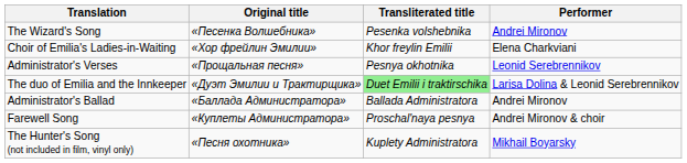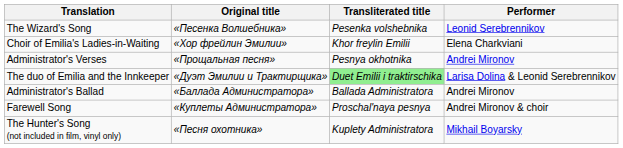 <table class="wikitable">
 <tr>
 <th>Translation</th>
 <th>Original title</th>
 <th>Transliterated title</th>
 <th>Performer</th>
 </tr>
 <tr>
 <td>The Wizard's Song</td>
 <td><em>«Песенка Волшебника»</em></td>
 <td><em>Pesenka volshebnika</em></td>
-<td><a href='#'>Andrei Mironov</a></td>
+<td><a href='#'>Leonid Serebrennikov</a></td>
 </tr>
 <tr>
 <td>Choir of Emilia's Ladies-in-Waiting</td>
 <td><em>«Хор фрейлин Эмилии»</em></td>
 <td><em>Khor freylin Emilii</em></td>
 <td>Elena Charkviani</td>
 </tr>
 <tr>
 <td>Administrator's Verses</td>
 <td><em>«Прощальная песня»</em></td>
 <td><em>Pesnya okhotnika</em></td>
-<td><a href='#'>Leonid Serebrennikov</a></td>
+<td><a href='#'>Andrei Mironov</a></td>
 </tr>
 <tr>
 <td>The duo of Emilia and the Innkeeper</td>
 <td><em>«Дуэт Эмилии и Трактирщика»</em></td>
 <td style="background: lightgreen;"><em>Duet Emilii i traktirschika</em></td>
 <td><a href='#'>Larisa Dolina</a> & Leonid Serebrennikov</td>
 </tr>
 <tr>
 <td>Administrator's Ballad</td>
 <td><em>«Баллада Администратора»</em></td>
 <td><em>Ballada Administratora</em></td>
 <td>Andrei Mironov</td>
 </tr>
 <tr>
 <td>Farewell Song</td>
 <td><em>«Куплеты Администратора»</em></td>
 <td><em>Proschal'naya pesnya</em></td>
 <td>Andrei Mironov & choir</td>
 </tr>
 <tr>
 <td>The Hunter's Song<br><small>(not included in film, vinyl only)</small></td>
 <td><em>«Песня охотника»</em></td>
 <td><em>Kuplety Administratora</em></td>
 <td><a href='#'>Mikhail Boyarsky</a></td>
 </tr>
 </table>
